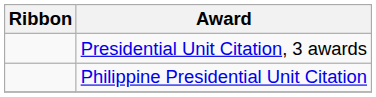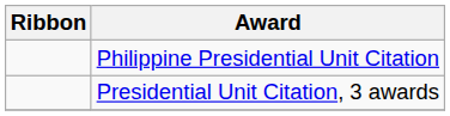 <table class="wikitable">
 <tr>
 <th>Ribbon</th>
 <th>Award</th>
 </tr>
 <tr>
 <td></td>
-<td><a href='#'>Presidential Unit Citation</a>, 3 awards </td>
+<td><a href='#'>Philippine Presidential Unit Citation</a></td>
 </tr>
 <tr>
 <td></td>
-<td><a href='#'>Philippine Presidential Unit Citation</a></td>
+<td><a href='#'>Presidential Unit Citation</a>, 3 awards </td>
 </tr>
 <tr>
 </tr>
 </table>
